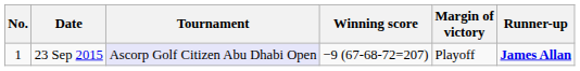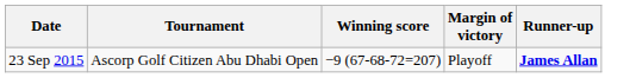 <table class="wikitable" style="font-size:95%;">
 <tr>
-<th>No.</th>
 <th>Date</th>
 <th>Tournament</th>
 <th>Winning score</th>
 <th>Margin of<br>victory</th>
 <th>Runner-up</th>
 </tr>
 <tr>
-<td align=center>1</td>
 <td align=right>23 Sep <a href='#'>2015</a></td>
-<td style="background: lavender;">Ascorp Golf Citizen Abu Dhabi Open</td>
+<td>Ascorp Golf Citizen Abu Dhabi Open</td>
 <td>−9 (67-68-72=207)</td>
 <td>Playoff</td>
 <td><strong> <a href='#'>James Allan</a></strong></td>
 </tr>
 </table>
